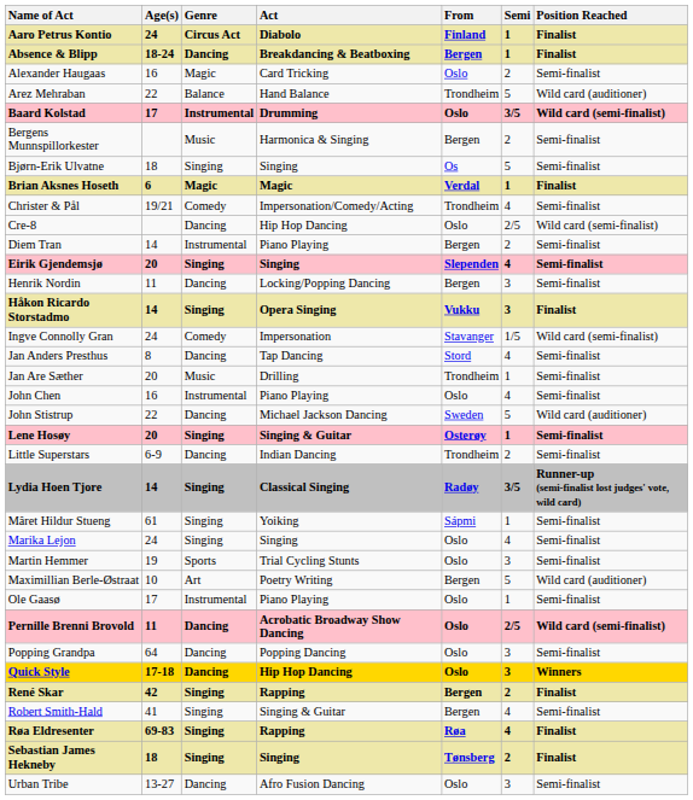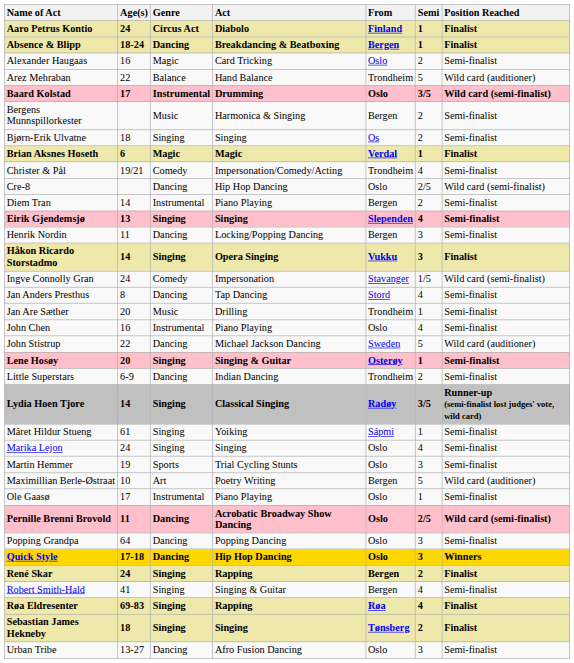 <table class="wikitable sortable" width="100%">
 <tr valign="top">
 <th style="text-align:left">Name of Act</th>
 <th style="text-align:left">Age(s)</th>
 <th style="text-align:left">Genre</th>
 <th style="text-align:left">Act</th>
 <th style="text-align:left">From</th>
 <th style="text-align:left">Semi</th>
 <th style="text-align:left">Position Reached</th>
 </tr>
 <tr>
 <td bgcolor="palegoldenrod"><strong>Aaro Petrus Kontio</strong></td>
 <td bgcolor="palegoldenrod"><strong>24</strong></td>
 <td bgcolor="palegoldenrod"><strong>Circus Act</strong></td>
 <td bgcolor="palegoldenrod"><strong>Diabolo</strong></td>
 <td bgcolor="palegoldenrod"><strong><a href='#'>Finland</a></strong></td>
 <td bgcolor="palegoldenrod"><strong>1</strong></td>
 <td bgcolor="palegoldenrod"><strong>Finalist</strong></td>
 </tr>
 <tr>
 <td bgcolor="palegoldenrod"><strong>Absence & Blipp</strong></td>
 <td bgcolor="palegoldenrod"><strong>18-24</strong></td>
 <td bgcolor="palegoldenrod"><strong>Dancing</strong></td>
 <td bgcolor="palegoldenrod"><strong>Breakdancing & Beatboxing</strong></td>
 <td bgcolor="palegoldenrod"><strong><a href='#'>Bergen</a></strong></td>
 <td bgcolor="palegoldenrod"><strong>1</strong></td>
 <td bgcolor="palegoldenrod"><strong>Finalist</strong></td>
 </tr>
 <tr>
 <td>Alexander Haugaas</td>
 <td>16</td>
 <td>Magic</td>
 <td>Card Tricking</td>
 <td><a href='#'>Oslo</a></td>
 <td>2</td>
 <td>Semi-finalist</td>
 </tr>
 <tr>
 <td>Arez Mehraban</td>
 <td>22</td>
 <td>Balance</td>
 <td>Hand Balance</td>
 <td>Trondheim</td>
 <td>5</td>
 <td>Wild card (auditioner)</td>
 </tr>
 <tr>
 <td bgcolor="pink"><strong>Baard Kolstad</strong></td>
 <td bgcolor="pink"><strong>17</strong></td>
 <td bgcolor="pink"><strong>Instrumental</strong></td>
 <td bgcolor="pink"><strong>Drumming</strong></td>
 <td bgcolor="pink"><strong>Oslo</strong></td>
 <td bgcolor="pink"><strong>3/5</strong></td>
 <td bgcolor="pink"><strong>Wild card (semi-finalist)</strong></td>
 </tr>
 <tr>
 <td>Bergens Munnspillorkester</td>
 <td></td>
 <td>Music</td>
 <td>Harmonica & Singing</td>
 <td>Bergen</td>
 <td>2</td>
 <td>Semi-finalist</td>
 </tr>
 <tr>
 <td>Bjørn-Erik Ulvatne</td>
 <td>18</td>
 <td>Singing</td>
 <td>Singing</td>
 <td><a href='#'>Os</a></td>
-<td>5</td>
+<td>2</td>
 <td>Semi-finalist</td>
 </tr>
 <tr>
 <td bgcolor="palegoldenrod"><strong>Brian Aksnes Hoseth</strong></td>
 <td bgcolor="palegoldenrod"><strong>6</strong></td>
 <td bgcolor="palegoldenrod"><strong>Magic</strong></td>
 <td bgcolor="palegoldenrod"><strong>Magic</strong></td>
 <td bgcolor="palegoldenrod"><strong><a href='#'>Verdal</a></strong></td>
 <td bgcolor="palegoldenrod"><strong>1</strong></td>
 <td bgcolor="palegoldenrod"><strong>Finalist</strong></td>
 </tr>
 <tr>
 <td>Christer & Pål</td>
 <td>19/21</td>
 <td>Comedy</td>
 <td>Impersonation/Comedy/Acting</td>
 <td>Trondheim</td>
 <td>4</td>
 <td>Semi-finalist</td>
 </tr>
 <tr>
 <td>Cre-8</td>
 <td></td>
 <td>Dancing</td>
 <td>Hip Hop Dancing</td>
 <td>Oslo</td>
 <td>2/5</td>
 <td>Wild card (semi-finalist)</td>
 </tr>
 <tr>
 <td>Diem Tran</td>
 <td>14</td>
 <td>Instrumental</td>
 <td>Piano Playing</td>
 <td>Bergen</td>
 <td>2</td>
 <td>Semi-finalist</td>
 </tr>
 <tr>
 <td bgcolor="pink"><strong>Eirik Gjendemsjø</strong></td>
-<td bgcolor="pink"><strong>20</strong></td>
+<td bgcolor="pink"><strong>13</strong></td>
 <td bgcolor="pink"><strong>Singing</strong></td>
 <td bgcolor="pink"><strong>Singing</strong></td>
 <td bgcolor="pink"><strong><a href='#'>Slependen</a></strong></td>
 <td bgcolor="pink"><strong>4</strong></td>
 <td bgcolor="pink"><strong>Semi-finalist</strong></td>
 </tr>
 <tr>
 <td>Henrik Nordin</td>
 <td>11</td>
 <td>Dancing</td>
 <td>Locking/Popping Dancing</td>
 <td>Bergen</td>
 <td>3</td>
 <td>Semi-finalist</td>
 </tr>
 <tr>
 <td bgcolor="palegoldenrod"><strong>Håkon Ricardo Storstadmo</strong></td>
 <td bgcolor="palegoldenrod"><strong>14</strong></td>
 <td bgcolor="palegoldenrod"><strong>Singing</strong></td>
 <td bgcolor="palegoldenrod"><strong>Opera Singing</strong></td>
 <td bgcolor="palegoldenrod"><strong><a href='#'>Vukku</a></strong></td>
 <td bgcolor="palegoldenrod"><strong>3</strong></td>
 <td bgcolor="palegoldenrod"><strong>Finalist</strong></td>
 </tr>
 <tr>
 <td>Ingve Connolly Gran</td>
 <td>24</td>
 <td>Comedy</td>
 <td>Impersonation</td>
 <td><a href='#'>Stavanger</a></td>
 <td>1/5</td>
 <td>Wild card (semi-finalist)</td>
 </tr>
 <tr>
 <td>Jan Anders Presthus</td>
 <td>8</td>
 <td>Dancing</td>
 <td>Tap Dancing</td>
 <td><a href='#'>Stord</a></td>
 <td>4</td>
 <td>Semi-finalist</td>
 </tr>
 <tr>
 <td>Jan Are Sæther</td>
 <td>20</td>
 <td>Music</td>
 <td>Drilling</td>
 <td>Trondheim</td>
 <td>1</td>
 <td>Semi-finalist</td>
 </tr>
 <tr>
 <td>John Chen</td>
 <td>16</td>
 <td>Instrumental</td>
 <td>Piano Playing</td>
 <td>Oslo</td>
 <td>4</td>
 <td>Semi-finalist</td>
 </tr>
 <tr>
 <td>John Stistrup</td>
 <td>22</td>
 <td>Dancing</td>
 <td>Michael Jackson Dancing</td>
 <td><a href='#'>Sweden</a></td>
 <td>5</td>
 <td>Wild card (auditioner)</td>
 </tr>
 <tr>
 <td bgcolor="pink"><strong>Lene Hosøy</strong></td>
 <td bgcolor="pink"><strong>20</strong></td>
 <td bgcolor="pink"><strong>Singing</strong></td>
 <td bgcolor="pink"><strong>Singing & Guitar</strong></td>
 <td bgcolor="pink"><strong><a href='#'>Osterøy</a></strong></td>
 <td bgcolor="pink"><strong>1</strong></td>
 <td bgcolor="pink"><strong>Semi-finalist</strong></td>
 </tr>
 <tr>
 <td>Little Superstars</td>
 <td>6-9</td>
 <td>Dancing</td>
 <td>Indian Dancing</td>
 <td>Trondheim</td>
 <td>2</td>
 <td>Semi-finalist</td>
 </tr>
 <tr>
 <td bgcolor="silver"><strong>Lydia Hoen Tjore</strong></td>
 <td bgcolor="silver"><strong>14</strong></td>
 <td bgcolor="silver"><strong>Singing</strong></td>
 <td bgcolor="silver"><strong>Classical Singing</strong></td>
 <td bgcolor="silver"><strong><a href='#'>Radøy</a></strong></td>
 <td bgcolor="silver"><strong>3/5</strong></td>
 <td bgcolor="silver"><strong>Runner-up <br><small>(semi-finalist lost judges' vote, wild card)</small></strong></td>
 </tr>
 <tr>
 <td>Mâret Hildur Stueng</td>
 <td>61</td>
 <td>Singing</td>
 <td>Yoiking</td>
 <td><a href='#'>Sápmi</a></td>
 <td>1</td>
 <td>Semi-finalist</td>
 </tr>
 <tr>
 <td><a href='#'>Marika Lejon</a></td>
 <td>24</td>
 <td>Singing</td>
 <td>Singing</td>
 <td>Oslo</td>
 <td>4</td>
 <td>Semi-finalist</td>
 </tr>
 <tr>
 <td>Martin Hemmer</td>
 <td>19</td>
 <td>Sports</td>
 <td>Trial Cycling Stunts</td>
 <td>Oslo</td>
 <td>3</td>
 <td>Semi-finalist</td>
 </tr>
 <tr>
 <td>Maximillian Berle-Østraat</td>
 <td>10</td>
 <td>Art</td>
 <td>Poetry Writing</td>
 <td>Bergen</td>
 <td>5</td>
 <td>Wild card (auditioner)</td>
 </tr>
 <tr>
 <td>Ole Gaasø</td>
 <td>17</td>
 <td>Instrumental</td>
 <td>Piano Playing</td>
 <td>Oslo</td>
 <td>1</td>
 <td>Semi-finalist</td>
 </tr>
 <tr>
 <td bgcolor="pink"><strong>Pernille Brenni Brovold</strong></td>
 <td bgcolor="pink"><strong>11</strong></td>
 <td bgcolor="pink"><strong>Dancing</strong></td>
 <td bgcolor="pink"><strong>Acrobatic Broadway Show Dancing</strong></td>
 <td bgcolor="pink"><strong>Oslo</strong></td>
 <td bgcolor="pink"><strong>2/5</strong></td>
 <td bgcolor="pink"><strong>Wild card (semi-finalist)</strong></td>
 </tr>
 <tr>
 <td>Popping Grandpa</td>
 <td>64</td>
 <td>Dancing</td>
 <td>Popping Dancing</td>
 <td>Oslo</td>
 <td>3</td>
 <td>Semi-finalist</td>
 </tr>
 <tr>
 <td bgcolor="gold"><strong><a href='#'>Quick Style</a></strong></td>
 <td bgcolor="gold"><strong>17-18</strong></td>
 <td bgcolor="gold"><strong>Dancing</strong></td>
 <td bgcolor="gold"><strong>Hip Hop Dancing</strong></td>
 <td bgcolor="gold"><strong>Oslo</strong></td>
 <td bgcolor="gold"><strong>3</strong></td>
 <td bgcolor="gold"><strong>Winners</strong></td>
 </tr>
 <tr>
 <td bgcolor="palegoldenrod"><strong>René Skar</strong></td>
-<td bgcolor="palegoldenrod"><strong>42</strong></td>
+<td bgcolor="palegoldenrod"><strong>24</strong></td>
 <td bgcolor="palegoldenrod"><strong>Singing</strong></td>
 <td bgcolor="palegoldenrod"><strong>Rapping</strong></td>
 <td bgcolor="palegoldenrod"><strong>Bergen</strong></td>
 <td bgcolor="palegoldenrod"><strong>2</strong></td>
 <td bgcolor="palegoldenrod"><strong>Finalist</strong></td>
 </tr>
 <tr>
 <td><a href='#'>Robert Smith-Hald</a></td>
 <td>41</td>
 <td>Singing</td>
 <td>Singing & Guitar</td>
 <td>Bergen</td>
 <td>4</td>
 <td>Semi-finalist</td>
 </tr>
 <tr>
 <td bgcolor="palegoldenrod"><strong>Røa Eldresenter</strong></td>
 <td bgcolor="palegoldenrod"><strong>69-83</strong></td>
 <td bgcolor="palegoldenrod"><strong>Singing</strong></td>
 <td bgcolor="palegoldenrod"><strong>Rapping</strong></td>
 <td bgcolor="palegoldenrod"><strong><a href='#'>Røa</a></strong></td>
 <td bgcolor="palegoldenrod"><strong>4</strong></td>
 <td bgcolor="palegoldenrod"><strong>Finalist</strong></td>
 </tr>
 <tr>
 <td bgcolor="palegoldenrod"><strong>Sebastian James Hekneby</strong></td>
 <td bgcolor="palegoldenrod"><strong>18</strong></td>
 <td bgcolor="palegoldenrod"><strong>Singing</strong></td>
 <td bgcolor="palegoldenrod"><strong>Singing</strong></td>
 <td bgcolor="palegoldenrod"><strong><a href='#'>Tønsberg</a></strong></td>
 <td bgcolor="palegoldenrod"><strong>2</strong></td>
 <td bgcolor="palegoldenrod"><strong>Finalist</strong></td>
 </tr>
 <tr>
 <td>Urban Tribe</td>
 <td>13-27</td>
 <td>Dancing</td>
 <td>Afro Fusion Dancing</td>
 <td>Oslo</td>
 <td>3</td>
 <td>Semi-finalist</td>
 </tr>
 </table>
